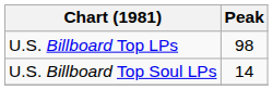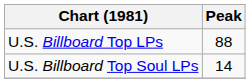 <table class="wikitable">
 <tr>
 <th>Chart (1981)</th>
 <th>Peak<br></th>
 </tr>
 <tr>
 <td>U.S. <a href='#'><em>Billboard</em> Top LPs</a></td>
-<td align="center">98</td>
+<td align="center">88</td>
 </tr>
 <tr>
 <td>U.S. <em>Billboard</em> <a href='#'>Top Soul LPs</a></td>
 <td align="center">14</td>
 </tr>
 <tr>
 </tr>
 </table>
